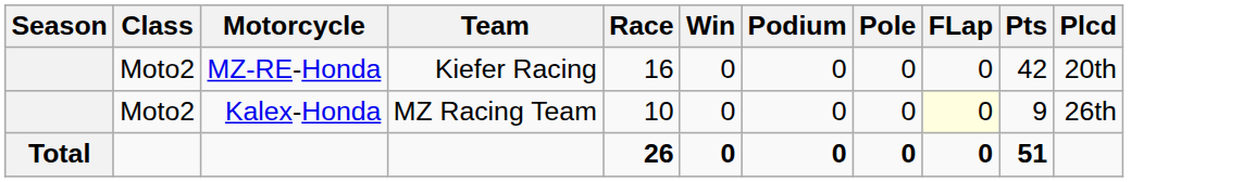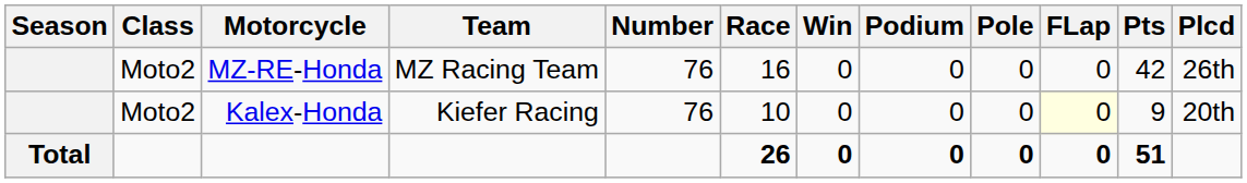 <table class="wikitable">
 <tr>
 <th>Season</th>
 <th>Class</th>
 <th>Motorcycle</th>
 <th>Team</th>
+<th>Number</th>
 <th>Race</th>
 <th>Win</th>
 <th>Podium</th>
 <th>Pole</th>
 <th>FLap</th>
 <th>Pts</th>
 <th>Plcd</th>
 </tr>
 <tr align="right">
 <th></th>
 <td>Moto2</td>
 <td><a href='#'>MZ-RE</a>-<a href='#'>Honda</a></td>
-<td>Kiefer Racing</td>
+<td>MZ Racing Team</td>
+<td>76</td>
 <td>16</td>
 <td>0</td>
 <td>0</td>
 <td>0</td>
 <td>0</td>
 <td>42</td>
-<td>20th</td>
+<td>26th</td>
 </tr>
 <tr align="right">
 <th></th>
 <td>Moto2</td>
 <td><a href='#'>Kalex</a>-<a href='#'>Honda</a></td>
-<td>MZ Racing Team</td>
+<td>Kiefer Racing</td>
+<td>76</td>
 <td>10</td>
 <td>0</td>
 <td>0</td>
 <td>0</td>
 <td style="background: lightyellow;">0</td>
 <td>9</td>
-<td>26th</td>
+<td>20th</td>
 </tr>
 <tr align="right">
 <th>Total</th>
+<td></td>
 <td></td>
 <td></td>
 <td></td>
 <td><strong>26</strong></td>
 <td><strong>0</strong></td>
 <td><strong>0</strong></td>
 <td><strong>0</strong></td>
 <td><strong>0</strong></td>
 <td><strong>51</strong></td>
 <td></td>
 </tr>
 </table>
